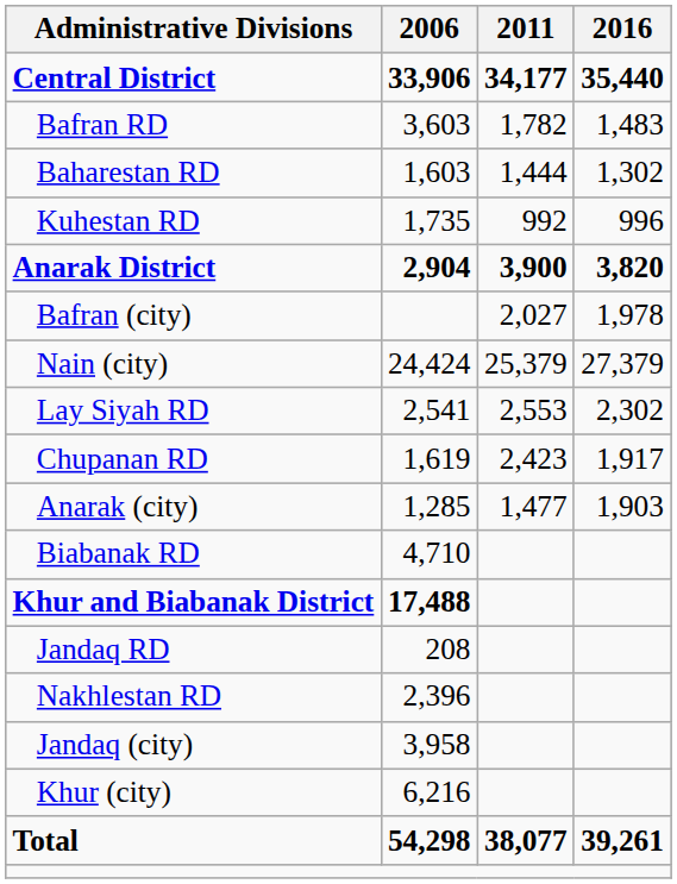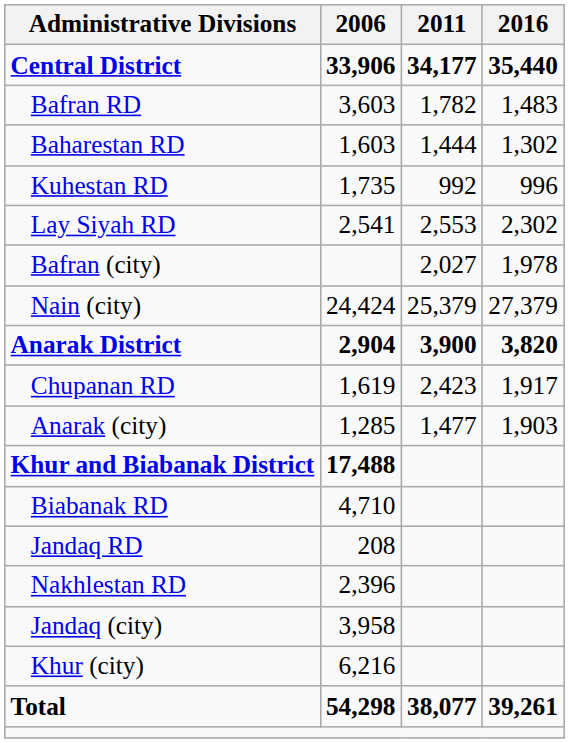 <table class="wikitable">
 <tr>
 <th>Administrative Divisions</th>
 <th>2006</th>
 <th>2011</th>
 <th>2016</th>
 </tr>
 <tr>
 <td><strong><a href='#'>Central District</a></strong></td>
 <td style="text-align: right;"><strong>33,906</strong></td>
 <td style="text-align: right;"><strong>34,177</strong></td>
 <td style="text-align: right;"><strong>35,440</strong></td>
 </tr>
 <tr>
 <td style="padding-left: 1em;"><a href='#'>Bafran RD</a></td>
 <td style="text-align: right;">3,603</td>
 <td style="text-align: right;">1,782</td>
 <td style="text-align: right;">1,483</td>
 </tr>
 <tr>
 <td style="padding-left: 1em;"><a href='#'>Baharestan RD</a></td>
 <td style="text-align: right;">1,603</td>
 <td style="text-align: right;">1,444</td>
 <td style="text-align: right;">1,302</td>
 </tr>
 <tr>
 <td style="padding-left: 1em;"><a href='#'>Kuhestan RD</a></td>
 <td style="text-align: right;">1,735</td>
 <td style="text-align: right;">992</td>
 <td style="text-align: right;">996</td>
 </tr>
 <tr>
-<td><strong><a href='#'>Anarak District</a></strong></td>
-<td style="text-align: right;"><strong>2,904</strong></td>
-<td style="text-align: right;"><strong>3,900</strong></td>
-<td style="text-align: right;"><strong>3,820</strong></td>
+<td style="padding-left: 1em;"><a href='#'>Lay Siyah RD</a></td>
+<td style="text-align: right;">2,541</td>
+<td style="text-align: right;">2,553</td>
+<td style="text-align: right;">2,302</td>
 </tr>
 <tr>
 <td style="padding-left: 1em;"><a href='#'>Bafran</a> (city)</td>
 <td style="text-align: right;"></td>
 <td style="text-align: right;">2,027</td>
 <td style="text-align: right;">1,978</td>
 </tr>
 <tr>
 <td style="padding-left: 1em;"><a href='#'>Nain</a> (city)</td>
 <td style="text-align: right;">24,424</td>
 <td style="text-align: right;">25,379</td>
 <td style="text-align: right;">27,379</td>
 </tr>
 <tr>
-<td style="padding-left: 1em;"><a href='#'>Lay Siyah RD</a></td>
-<td style="text-align: right;">2,541</td>
-<td style="text-align: right;">2,553</td>
-<td style="text-align: right;">2,302</td>
+<td><strong><a href='#'>Anarak District</a></strong></td>
+<td style="text-align: right;"><strong>2,904</strong></td>
+<td style="text-align: right;"><strong>3,900</strong></td>
+<td style="text-align: right;"><strong>3,820</strong></td>
 </tr>
 <tr>
 <td style="padding-left: 1em;"><a href='#'>Chupanan RD</a></td>
 <td style="text-align: right;">1,619</td>
 <td style="text-align: right;">2,423</td>
 <td style="text-align: right;">1,917</td>
 </tr>
 <tr>
 <td style="padding-left: 1em;"><a href='#'>Anarak</a> (city)</td>
 <td style="text-align: right;">1,285</td>
 <td style="text-align: right;">1,477</td>
 <td style="text-align: right;">1,903</td>
 </tr>
 <tr>
-<td style="padding-left: 1em;"><a href='#'>Biabanak RD</a></td>
-<td style="text-align: right;">4,710</td>
+<td><strong><a href='#'>Khur and Biabanak District</a></strong></td>
+<td style="text-align: right;"><strong>17,488</strong></td>
 <td style="text-align: right;"></td>
 <td style="text-align: right;"></td>
 </tr>
 <tr>
-<td><strong><a href='#'>Khur and Biabanak District</a></strong></td>
-<td style="text-align: right;"><strong>17,488</strong></td>
+<td style="padding-left: 1em;"><a href='#'>Biabanak RD</a></td>
+<td style="text-align: right;">4,710</td>
 <td style="text-align: right;"></td>
 <td style="text-align: right;"></td>
 </tr>
 <tr>
 <td style="padding-left: 1em;"><a href='#'>Jandaq RD</a></td>
 <td style="text-align: right;">208</td>
 <td style="text-align: right;"></td>
 <td style="text-align: right;"></td>
 </tr>
 <tr>
 <td style="padding-left: 1em;"><a href='#'>Nakhlestan RD</a></td>
 <td style="text-align: right;">2,396</td>
 <td style="text-align: right;"></td>
 <td style="text-align: right;"></td>
 </tr>
 <tr>
 <td style="padding-left: 1em;"><a href='#'>Jandaq</a> (city)</td>
 <td style="text-align: right;">3,958</td>
 <td style="text-align: right;"></td>
 <td style="text-align: right;"></td>
 </tr>
 <tr>
 <td style="padding-left: 1em;"><a href='#'>Khur</a> (city)</td>
 <td style="text-align: right;">6,216</td>
 <td style="text-align: right;"></td>
 <td style="text-align: right;"></td>
 </tr>
 <tr>
 <td><strong>Total</strong></td>
 <td style="text-align: right;"><strong>54,298</strong></td>
 <td style="text-align: right;"><strong>38,077</strong></td>
 <td style="text-align: right;"><strong>39,261</strong></td>
 </tr>
 <tr>
 <td colspan=4></td>
 </tr>
 </table>
